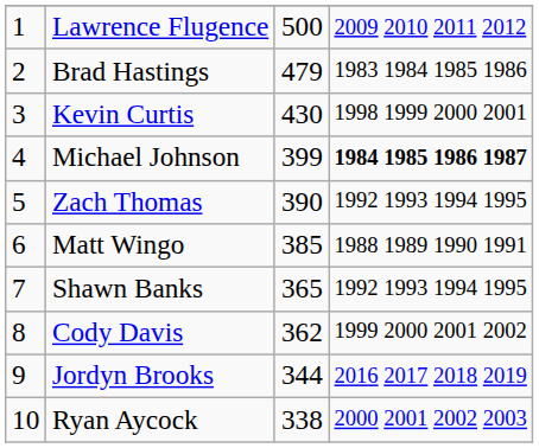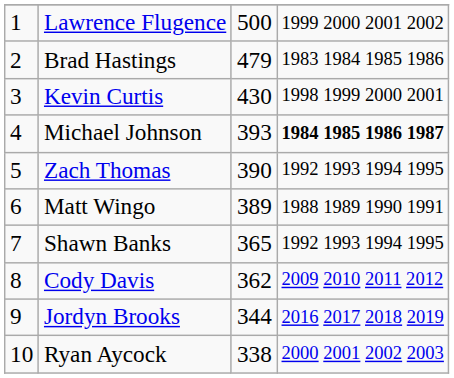 <table class="wikitable">
 <tr>
 </tr>
 <tr>
 <td>1</td>
 <td><a href='#'>Lawrence Flugence</a></td>
 <td>500</td>
-<td style="font-size:80%;"><a href='#'>2009</a> <a href='#'>2010</a> <a href='#'>2011</a> <a href='#'>2012</a></td>
+<td style="font-size:80%;">1999 2000 2001 2002</td>
 </tr>
 <tr>
 <td>2</td>
 <td>Brad Hastings</td>
 <td>479</td>
 <td style="font-size:80%;">1983 1984 1985 1986</td>
 </tr>
 <tr>
 <td>3</td>
 <td><a href='#'>Kevin Curtis</a></td>
 <td>430</td>
 <td style="font-size:80%;">1998 1999 2000 2001</td>
 </tr>
 <tr>
 <td>4</td>
 <td>Michael Johnson</td>
-<td>399</td>
+<td>393</td>
 <td style="font-size:80%;"><strong>1984 1985 1986 1987</strong></td>
 </tr>
 <tr>
 <td>5</td>
 <td><a href='#'>Zach Thomas</a></td>
 <td>390</td>
 <td style="font-size:80%;">1992 1993 1994 1995</td>
 </tr>
 <tr>
 <td>6</td>
 <td>Matt Wingo</td>
-<td>385</td>
+<td>389</td>
 <td style="font-size:80%;">1988 1989 1990 1991</td>
 </tr>
 <tr>
 <td>7</td>
 <td>Shawn Banks</td>
 <td>365</td>
 <td style="font-size:80%;">1992 1993 1994 1995</td>
 </tr>
 <tr>
 <td>8</td>
 <td><a href='#'>Cody Davis</a></td>
 <td>362</td>
-<td style="font-size:80%;">1999 2000 2001 2002</td>
+<td style="font-size:80%;"><a href='#'>2009</a> <a href='#'>2010</a> <a href='#'>2011</a> <a href='#'>2012</a></td>
 </tr>
 <tr>
 <td>9</td>
 <td><a href='#'>Jordyn Brooks</a></td>
 <td>344</td>
 <td style="font-size:80%;"><a href='#'>2016</a> <a href='#'>2017</a> <a href='#'>2018</a> <a href='#'>2019</a></td>
 </tr>
 <tr>
 <td>10</td>
 <td>Ryan Aycock</td>
 <td>338</td>
 <td style="font-size:80%;"><a href='#'>2000</a> <a href='#'>2001</a> <a href='#'>2002</a> <a href='#'>2003</a></td>
 </tr>
 </table>
